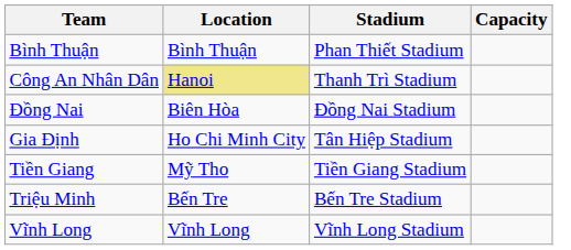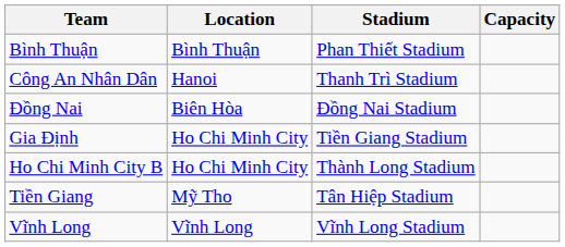 <table class="wikitable sortable">
 <tr>
 <th>Team</th>
 <th>Location</th>
 <th>Stadium</th>
 <th>Capacity</th>
 </tr>
 <tr>
 <td><a href='#'>Bình Thuận</a></td>
 <td><a href='#'>Bình Thuận</a></td>
 <td><a href='#'>Phan Thiết Stadium</a></td>
 <td></td>
 </tr>
 <tr>
 <td><a href='#'>Công An Nhân Dân</a></td>
-<td style="background: khaki;"><a href='#'>Hanoi</a></td>
+<td><a href='#'>Hanoi</a></td>
 <td><a href='#'>Thanh Trì Stadium</a></td>
 <td></td>
 </tr>
 <tr>
 <td><a href='#'>Đồng Nai</a></td>
 <td><a href='#'>Biên Hòa</a></td>
 <td><a href='#'>Đồng Nai Stadium</a></td>
 <td></td>
 </tr>
 <tr>
 <td><a href='#'>Gia Định</a></td>
 <td><a href='#'>Ho Chi Minh City</a></td>
-<td><a href='#'>Tân Hiệp Stadium</a></td>
+<td><a href='#'>Tiền Giang Stadium</a></td>
+<td></td>
+</tr>
+<tr>
+<td><a href='#'>Ho Chi Minh City B</a></td>
+<td><a href='#'>Ho Chi Minh City</a></td>
+<td><a href='#'>Thành Long Stadium</a></td>
 <td></td>
 </tr>
 <tr>
 <td><a href='#'>Tiền Giang</a></td>
 <td><a href='#'>Mỹ Tho</a></td>
-<td><a href='#'>Tiền Giang Stadium</a></td>
-<td></td>
-</tr>
-<tr>
-<td><a href='#'>Triệu Minh</a></td>
-<td><a href='#'>Bến Tre</a></td>
-<td><a href='#'>Bến Tre Stadium</a></td>
+<td><a href='#'>Tân Hiệp Stadium</a></td>
 <td></td>
 </tr>
 <tr>
 <td><a href='#'>Vĩnh Long</a></td>
 <td><a href='#'>Vĩnh Long</a></td>
 <td><a href='#'>Vĩnh Long Stadium</a></td>
 <td></td>
 </tr>
 </table>
